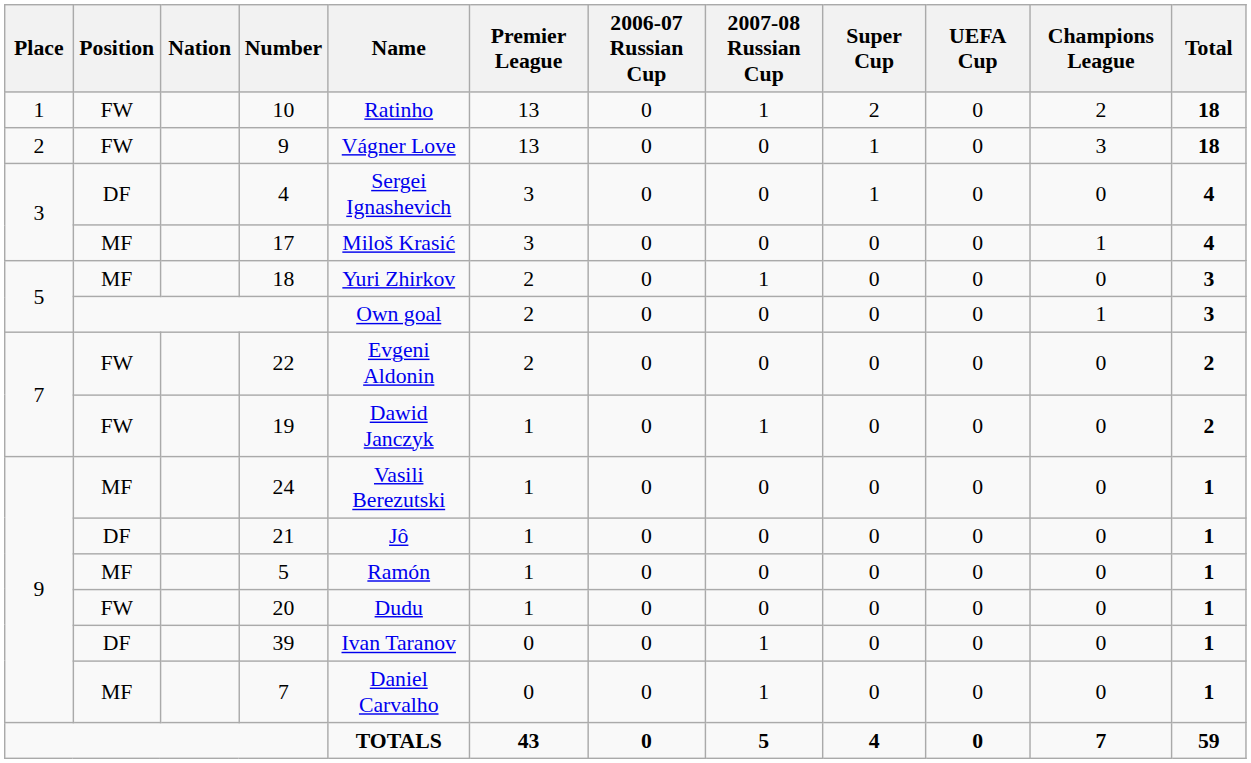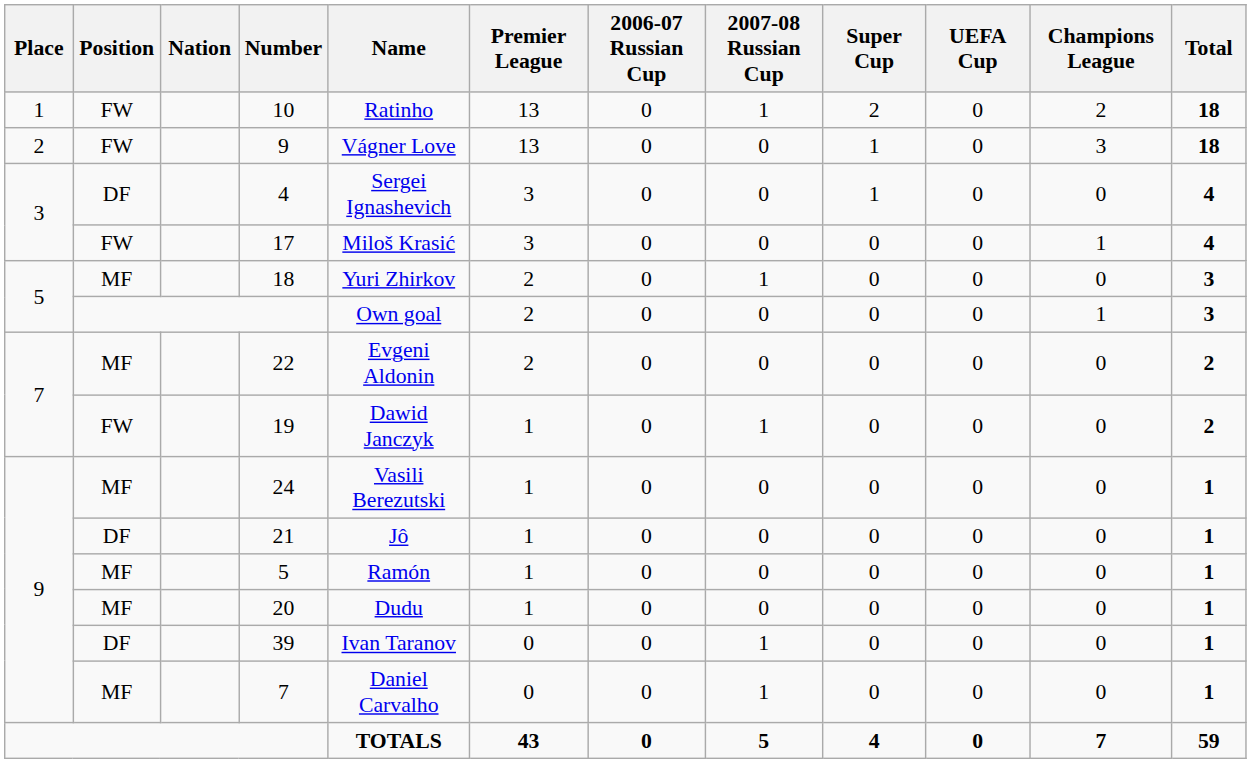 <table class="wikitable" style="font-size: 95%; text-align: center;">
 <tr>
 <th width=60>Place</th>
 <th width=60>Position</th>
 <th width=60>Nation</th>
 <th width=60>Number</th>
 <th width=150>Name</th>
 <th width=150>Premier League</th>
 <th width=150>2006-07 Russian Cup</th>
 <th width=150>2007-08 Russian Cup</th>
 <th width=150>Super Cup</th>
 <th width=150>UEFA Cup</th>
 <th width=150>Champions League</th>
 <th width=80><strong>Total</strong></th>
 </tr>
 <tr>
 <td>1</td>
 <td>FW</td>
 <td></td>
 <td>10</td>
 <td><a href='#'>Ratinho</a></td>
 <td>13</td>
 <td>0</td>
 <td>1</td>
 <td>2</td>
 <td>0</td>
 <td>2</td>
 <td><strong>18</strong></td>
 </tr>
 <tr>
 <td>2</td>
 <td>FW</td>
 <td></td>
 <td>9</td>
 <td><a href='#'>Vágner Love</a></td>
 <td>13</td>
 <td>0</td>
 <td>0</td>
 <td>1</td>
 <td>0</td>
 <td>3</td>
 <td><strong>18</strong></td>
 </tr>
 <tr>
 <td rowspan="2">3</td>
 <td>DF</td>
 <td></td>
 <td>4</td>
 <td><a href='#'>Sergei Ignashevich</a></td>
 <td>3</td>
 <td>0</td>
 <td>0</td>
 <td>1</td>
 <td>0</td>
 <td>0</td>
 <td><strong>4</strong></td>
 </tr>
 <tr>
-<td>MF</td>
+<td>FW</td>
 <td></td>
 <td>17</td>
 <td><a href='#'>Miloš Krasić</a></td>
 <td>3</td>
 <td>0</td>
 <td>0</td>
 <td>0</td>
 <td>0</td>
 <td>1</td>
 <td><strong>4</strong></td>
 </tr>
 <tr>
 <td rowspan="2">5</td>
 <td>MF</td>
 <td></td>
 <td>18</td>
 <td><a href='#'>Yuri Zhirkov</a></td>
 <td>2</td>
 <td>0</td>
 <td>1</td>
 <td>0</td>
 <td>0</td>
 <td>0</td>
 <td><strong>3</strong></td>
 </tr>
 <tr>
 <td colspan="3"></td>
 <td><a href='#'>Own goal</a></td>
 <td>2</td>
 <td>0</td>
 <td>0</td>
 <td>0</td>
 <td>0</td>
 <td>1</td>
 <td><strong>3</strong></td>
 </tr>
 <tr>
 <td rowspan="2">7</td>
-<td>FW</td>
+<td>MF</td>
 <td></td>
 <td>22</td>
 <td><a href='#'>Evgeni Aldonin</a></td>
 <td>2</td>
 <td>0</td>
 <td>0</td>
 <td>0</td>
 <td>0</td>
 <td>0</td>
 <td><strong>2</strong></td>
 </tr>
 <tr>
 <td>FW</td>
 <td></td>
 <td>19</td>
 <td><a href='#'>Dawid Janczyk</a></td>
 <td>1</td>
 <td>0</td>
 <td>1</td>
 <td>0</td>
 <td>0</td>
 <td>0</td>
 <td><strong>2</strong></td>
 </tr>
 <tr>
 <td rowspan="6">9</td>
 <td>MF</td>
 <td></td>
 <td>24</td>
 <td><a href='#'>Vasili Berezutski</a></td>
 <td>1</td>
 <td>0</td>
 <td>0</td>
 <td>0</td>
 <td>0</td>
 <td>0</td>
 <td><strong>1</strong></td>
 </tr>
 <tr>
 <td>DF</td>
 <td></td>
 <td>21</td>
 <td><a href='#'>Jô</a></td>
 <td>1</td>
 <td>0</td>
 <td>0</td>
 <td>0</td>
 <td>0</td>
 <td>0</td>
 <td><strong>1</strong></td>
 </tr>
 <tr>
 <td>MF</td>
 <td></td>
 <td>5</td>
 <td><a href='#'>Ramón</a></td>
 <td>1</td>
 <td>0</td>
 <td>0</td>
 <td>0</td>
 <td>0</td>
 <td>0</td>
 <td><strong>1</strong></td>
 </tr>
 <tr>
-<td>FW</td>
+<td>MF</td>
 <td></td>
 <td>20</td>
 <td><a href='#'>Dudu</a></td>
 <td>1</td>
 <td>0</td>
 <td>0</td>
 <td>0</td>
 <td>0</td>
 <td>0</td>
 <td><strong>1</strong></td>
 </tr>
 <tr>
 <td>DF</td>
 <td></td>
 <td>39</td>
 <td><a href='#'>Ivan Taranov</a></td>
 <td>0</td>
 <td>0</td>
 <td>1</td>
 <td>0</td>
 <td>0</td>
 <td>0</td>
 <td><strong>1</strong></td>
 </tr>
 <tr>
 <td>MF</td>
 <td></td>
 <td>7</td>
 <td><a href='#'>Daniel Carvalho</a></td>
 <td>0</td>
 <td>0</td>
 <td>1</td>
 <td>0</td>
 <td>0</td>
 <td>0</td>
 <td><strong>1</strong></td>
 </tr>
 <tr>
 <td colspan="4"></td>
 <td><strong>TOTALS</strong></td>
 <td><strong>43</strong></td>
 <td><strong>0</strong></td>
 <td><strong>5</strong></td>
 <td><strong>4</strong></td>
 <td><strong>0</strong></td>
 <td><strong>7</strong></td>
 <td><strong>59</strong></td>
 </tr>
 </table>
